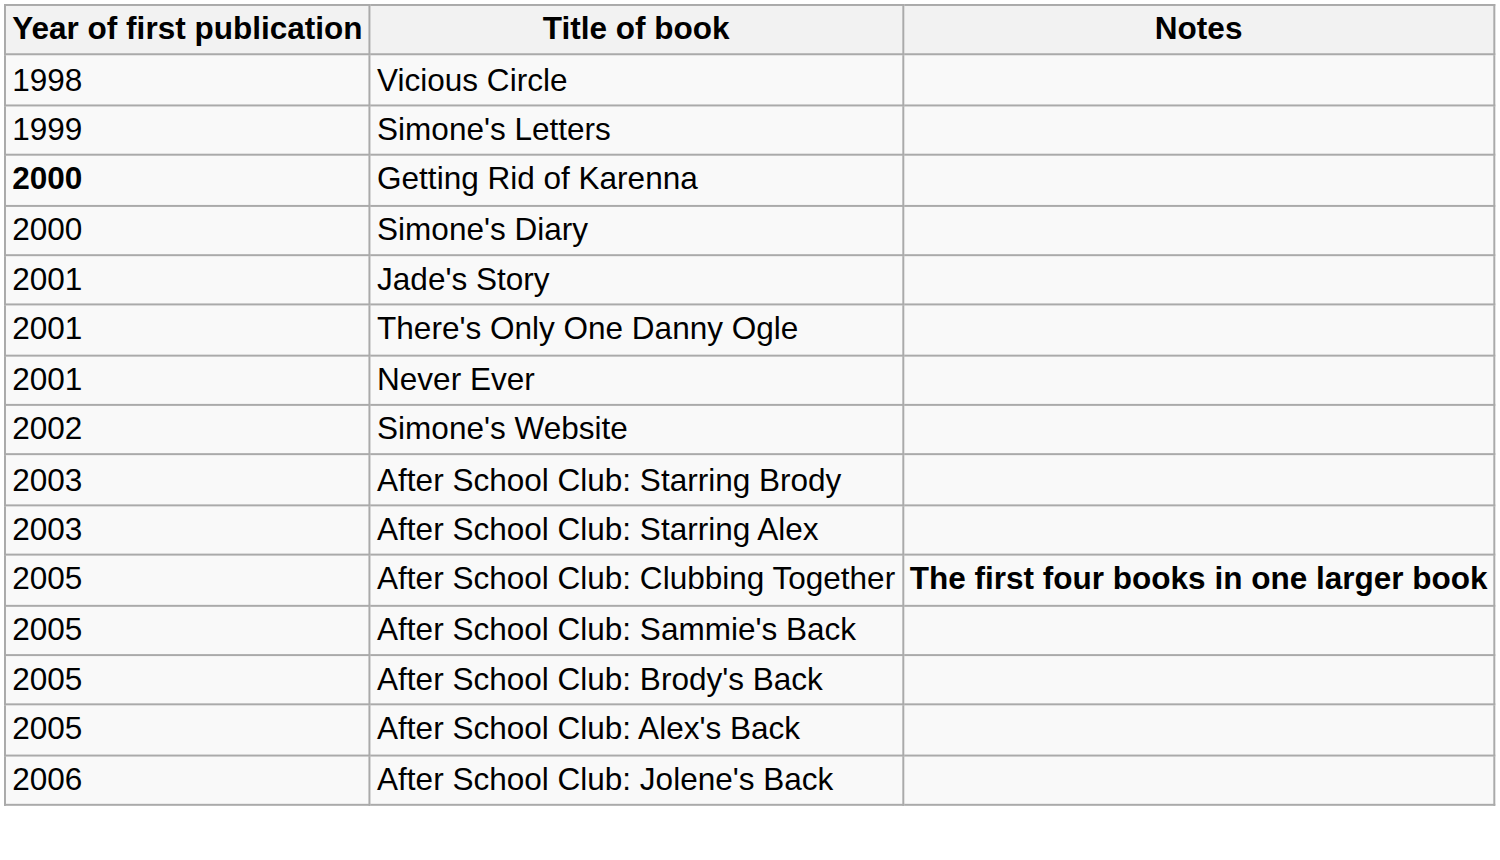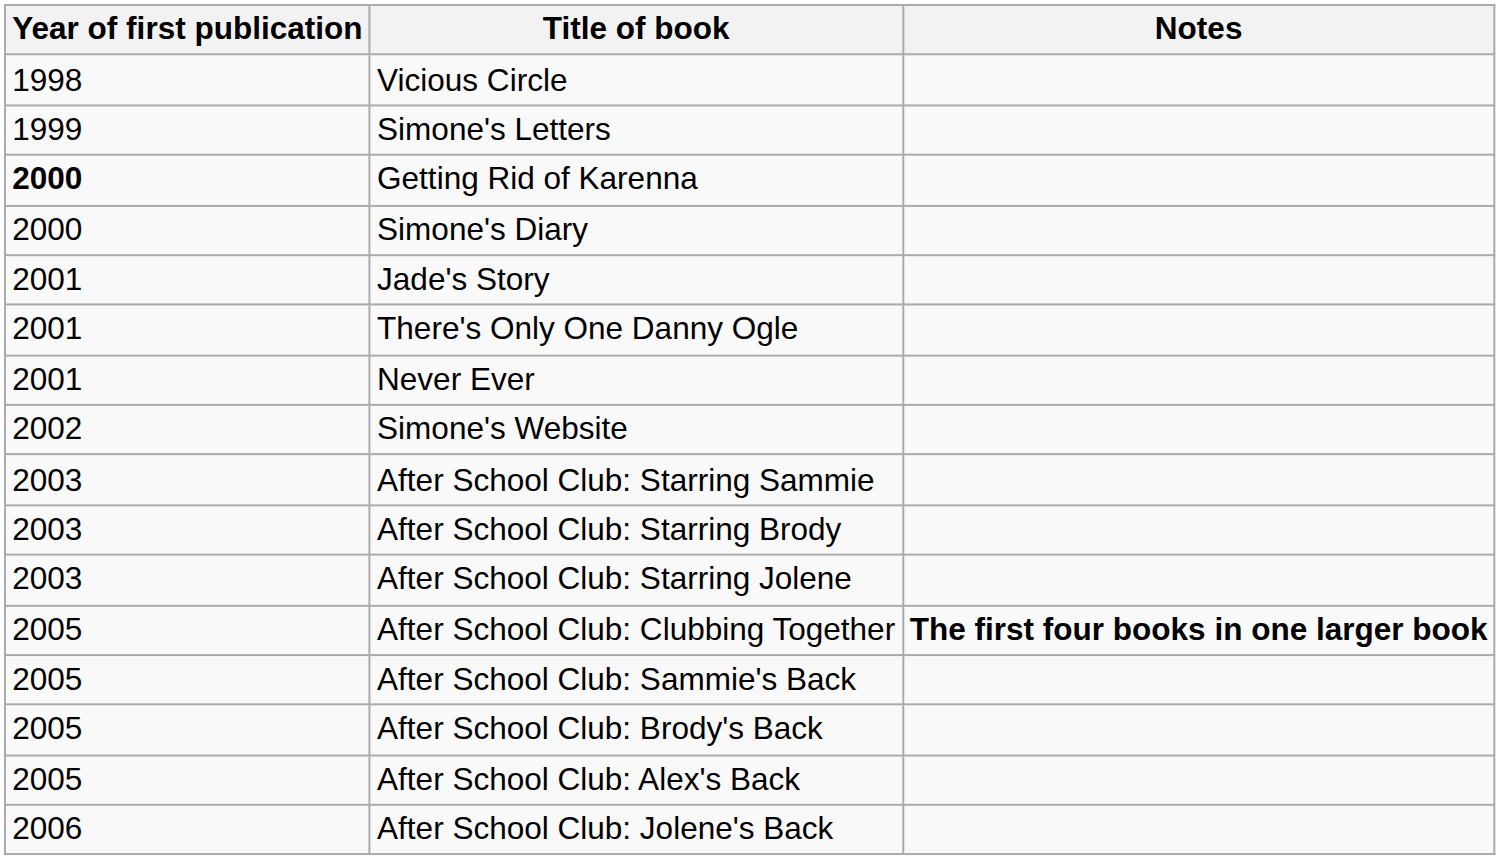 <table class=wikitable>
 <tr>
 <th>Year of first publication</th>
 <th>Title of book</th>
 <th>Notes</th>
 </tr>
 <tr>
 <td>1998</td>
 <td>Vicious Circle</td>
 <td></td>
 </tr>
 <tr>
 <td>1999</td>
 <td>Simone's Letters</td>
 <td></td>
 </tr>
 <tr>
 <td><strong>2000</strong></td>
 <td>Getting Rid of Karenna</td>
 <td></td>
 </tr>
 <tr>
 <td>2000</td>
 <td>Simone's Diary</td>
 <td></td>
 </tr>
 <tr>
 <td>2001</td>
 <td>Jade's Story</td>
 <td></td>
 </tr>
 <tr>
 <td>2001</td>
 <td>There's Only One Danny Ogle</td>
 <td></td>
 </tr>
 <tr>
 <td>2001</td>
 <td>Never Ever</td>
 <td></td>
 </tr>
 <tr>
 <td>2002</td>
 <td>Simone's Website</td>
 <td></td>
 </tr>
 <tr>
 <td>2003</td>
+<td>After School Club: Starring Sammie</td>
+<td></td>
+</tr>
+<tr>
+<td>2003</td>
 <td>After School Club: Starring Brody</td>
 <td></td>
 </tr>
 <tr>
 <td>2003</td>
-<td>After School Club: Starring Alex</td>
+<td>After School Club: Starring Jolene</td>
 <td></td>
 </tr>
 <tr>
 <td>2005</td>
 <td>After School Club: Clubbing Together</td>
 <td><strong>The first four books in one larger book</strong></td>
 </tr>
 <tr>
 <td>2005</td>
 <td>After School Club: Sammie's Back</td>
 <td></td>
 </tr>
 <tr>
 <td>2005</td>
 <td>After School Club: Brody's Back</td>
 <td></td>
 </tr>
 <tr>
 <td>2005</td>
 <td>After School Club: Alex's Back</td>
 <td></td>
 </tr>
 <tr>
 <td>2006</td>
 <td>After School Club: Jolene's Back</td>
 <td></td>
 </tr>
 </table>
